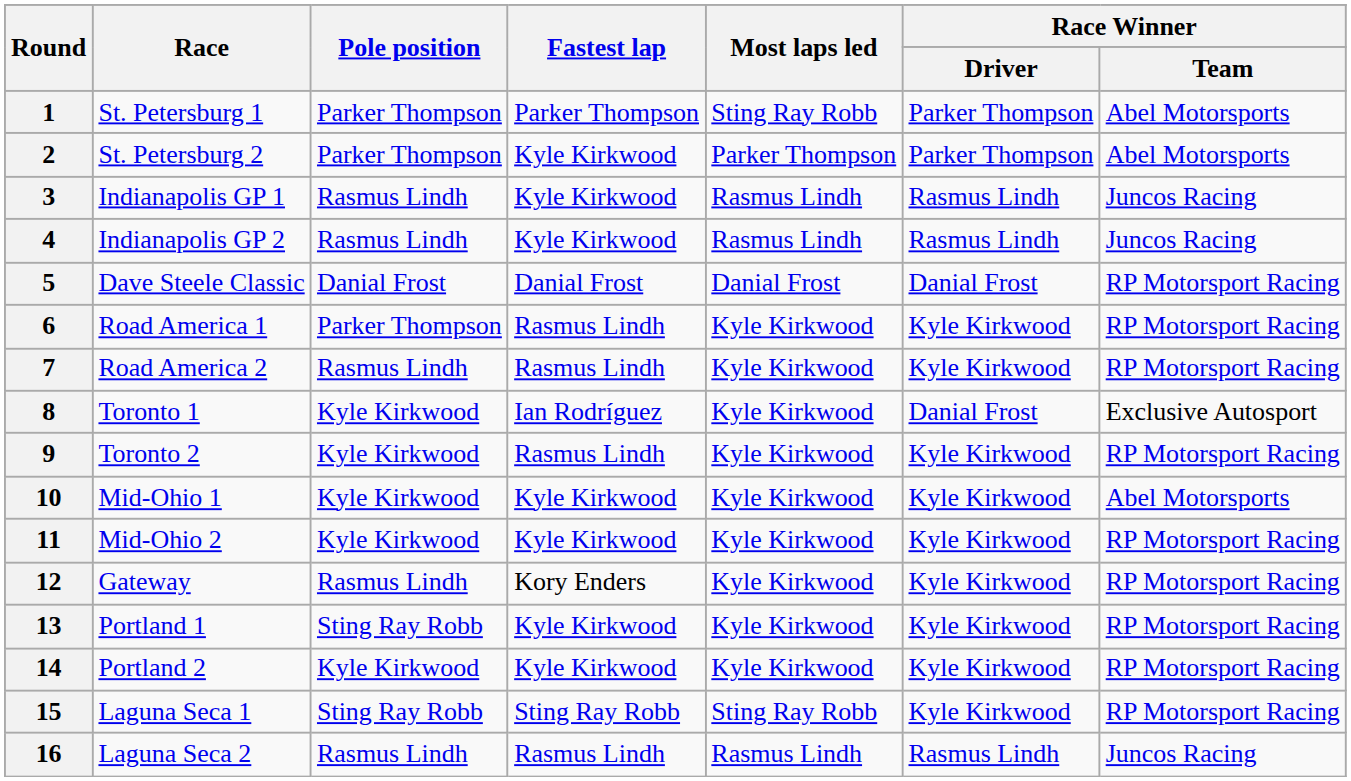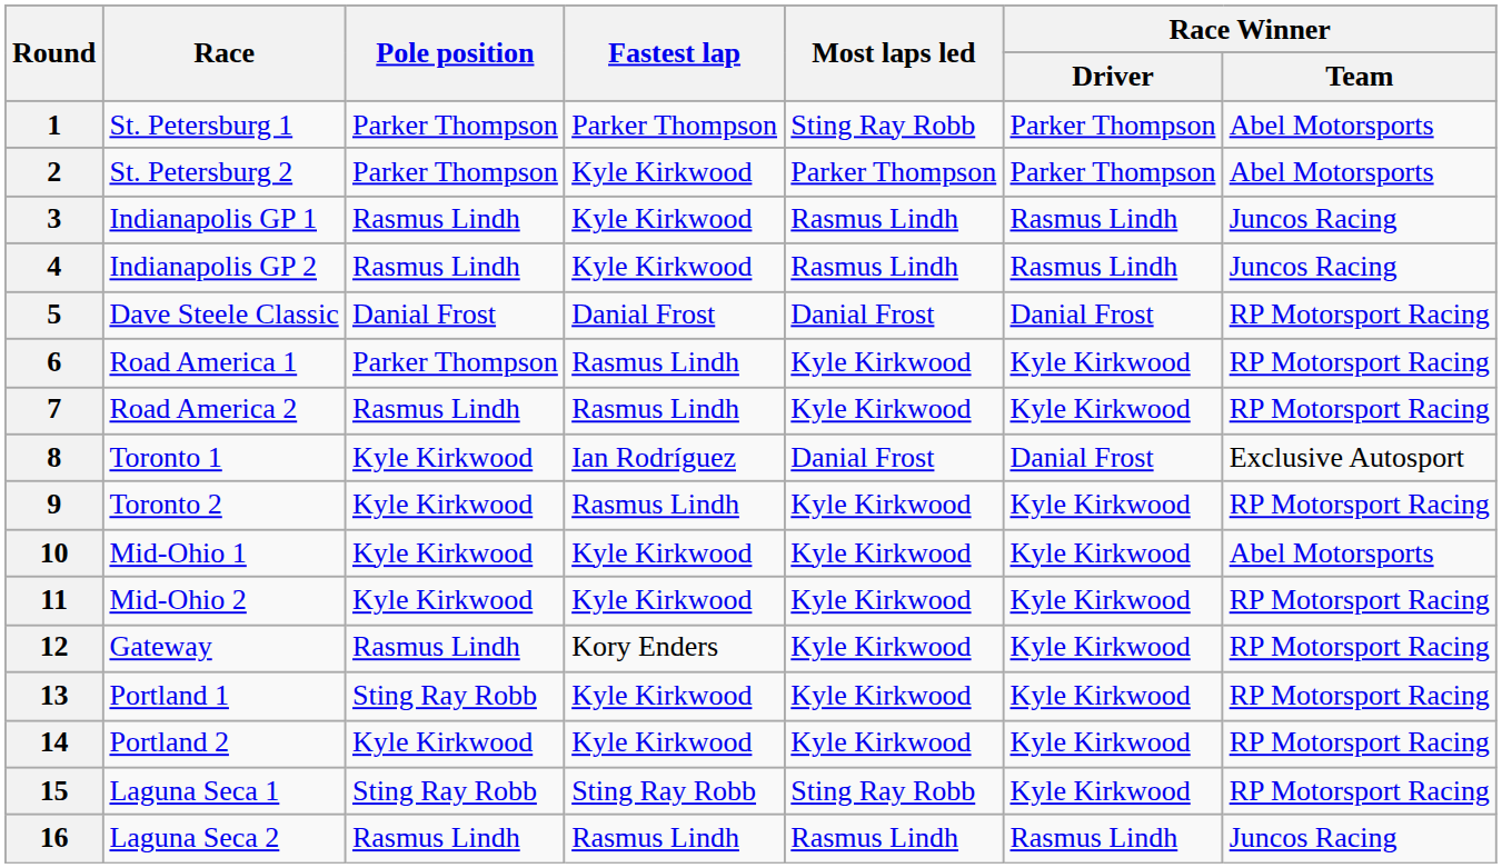 <table class="wikitable" style="font-size: 85%">
 <tr>
 <th rowspan=2>Round</th>
 <th rowspan=2>Race</th>
 <th rowspan=2><a href='#'>Pole position</a></th>
 <th rowspan=2><a href='#'>Fastest lap</a></th>
 <th rowspan=2>Most laps led</th>
 <th colspan=2>Race Winner</th>
 </tr>
 <tr>
 <th>Driver</th>
 <th>Team</th>
 </tr>
 <tr>
 <th>1</th>
 <td><a href='#'>St. Petersburg 1</a></td>
 <td> <a href='#'>Parker Thompson</a></td>
 <td> <a href='#'>Parker Thompson</a></td>
 <td> <a href='#'>Sting Ray Robb</a></td>
 <td> <a href='#'>Parker Thompson</a></td>
 <td><a href='#'>Abel Motorsports</a></td>
 </tr>
 <tr>
 <th>2</th>
 <td><a href='#'>St. Petersburg 2</a></td>
 <td> <a href='#'>Parker Thompson</a></td>
 <td> <a href='#'>Kyle Kirkwood</a></td>
 <td> <a href='#'>Parker Thompson</a></td>
 <td> <a href='#'>Parker Thompson</a></td>
 <td><a href='#'>Abel Motorsports</a></td>
 </tr>
 <tr>
 <th>3</th>
 <td><a href='#'>Indianapolis GP 1</a></td>
 <td> <a href='#'>Rasmus Lindh</a></td>
 <td> <a href='#'>Kyle Kirkwood</a></td>
 <td> <a href='#'>Rasmus Lindh</a></td>
 <td> <a href='#'>Rasmus Lindh</a></td>
 <td><a href='#'>Juncos Racing</a></td>
 </tr>
 <tr>
 <th>4</th>
 <td><a href='#'>Indianapolis GP 2</a></td>
 <td> <a href='#'>Rasmus Lindh</a></td>
 <td> <a href='#'>Kyle Kirkwood</a></td>
 <td> <a href='#'>Rasmus Lindh</a></td>
 <td> <a href='#'>Rasmus Lindh</a></td>
 <td><a href='#'>Juncos Racing</a></td>
 </tr>
 <tr>
 <th>5</th>
 <td><a href='#'>Dave Steele Classic</a></td>
 <td> <a href='#'>Danial Frost</a></td>
 <td> <a href='#'>Danial Frost</a></td>
 <td> <a href='#'>Danial Frost</a></td>
 <td> <a href='#'>Danial Frost</a></td>
 <td><a href='#'>RP Motorsport Racing</a></td>
 </tr>
 <tr>
 <th>6</th>
 <td><a href='#'>Road America 1</a></td>
 <td> <a href='#'>Parker Thompson</a></td>
 <td> <a href='#'>Rasmus Lindh</a></td>
 <td> <a href='#'>Kyle Kirkwood</a></td>
 <td> <a href='#'>Kyle Kirkwood</a></td>
 <td><a href='#'>RP Motorsport Racing</a></td>
 </tr>
 <tr>
 <th>7</th>
 <td><a href='#'>Road America 2</a></td>
 <td> <a href='#'>Rasmus Lindh</a></td>
 <td> <a href='#'>Rasmus Lindh</a></td>
 <td> <a href='#'>Kyle Kirkwood</a></td>
 <td> <a href='#'>Kyle Kirkwood</a></td>
 <td><a href='#'>RP Motorsport Racing</a></td>
 </tr>
 <tr>
 <th>8</th>
 <td><a href='#'>Toronto 1</a></td>
 <td> <a href='#'>Kyle Kirkwood</a></td>
 <td> <a href='#'>Ian Rodríguez</a></td>
-<td> <a href='#'>Kyle Kirkwood</a></td>
+<td> <a href='#'>Danial Frost</a></td>
 <td> <a href='#'>Danial Frost</a></td>
 <td>Exclusive Autosport</td>
 </tr>
 <tr>
 <th>9</th>
 <td><a href='#'>Toronto 2</a></td>
 <td> <a href='#'>Kyle Kirkwood</a></td>
 <td> <a href='#'>Rasmus Lindh</a></td>
 <td> <a href='#'>Kyle Kirkwood</a></td>
 <td> <a href='#'>Kyle Kirkwood</a></td>
 <td><a href='#'>RP Motorsport Racing</a></td>
 </tr>
 <tr>
 <th>10</th>
 <td><a href='#'>Mid-Ohio 1</a></td>
 <td> <a href='#'>Kyle Kirkwood</a></td>
 <td> <a href='#'>Kyle Kirkwood</a></td>
 <td> <a href='#'>Kyle Kirkwood</a></td>
 <td> <a href='#'>Kyle Kirkwood</a></td>
 <td><a href='#'>Abel Motorsports</a></td>
 </tr>
 <tr>
 <th>11</th>
 <td><a href='#'>Mid-Ohio 2</a></td>
 <td> <a href='#'>Kyle Kirkwood</a></td>
 <td> <a href='#'>Kyle Kirkwood</a></td>
 <td> <a href='#'>Kyle Kirkwood</a></td>
 <td> <a href='#'>Kyle Kirkwood</a></td>
 <td><a href='#'>RP Motorsport Racing</a></td>
 </tr>
 <tr>
 <th>12</th>
 <td><a href='#'>Gateway</a></td>
 <td> <a href='#'>Rasmus Lindh</a></td>
 <td> Kory Enders</td>
 <td> <a href='#'>Kyle Kirkwood</a></td>
 <td> <a href='#'>Kyle Kirkwood</a></td>
 <td><a href='#'>RP Motorsport Racing</a></td>
 </tr>
 <tr>
 <th>13</th>
 <td><a href='#'>Portland 1</a></td>
 <td> <a href='#'>Sting Ray Robb</a></td>
 <td> <a href='#'>Kyle Kirkwood</a></td>
 <td> <a href='#'>Kyle Kirkwood</a></td>
 <td> <a href='#'>Kyle Kirkwood</a></td>
 <td><a href='#'>RP Motorsport Racing</a></td>
 </tr>
 <tr>
 <th>14</th>
 <td><a href='#'>Portland 2</a></td>
 <td> <a href='#'>Kyle Kirkwood</a></td>
 <td> <a href='#'>Kyle Kirkwood</a></td>
 <td> <a href='#'>Kyle Kirkwood</a></td>
 <td> <a href='#'>Kyle Kirkwood</a></td>
 <td><a href='#'>RP Motorsport Racing</a></td>
 </tr>
 <tr>
 <th>15</th>
 <td><a href='#'>Laguna Seca 1</a></td>
 <td> <a href='#'>Sting Ray Robb</a></td>
 <td> <a href='#'>Sting Ray Robb</a></td>
 <td> <a href='#'>Sting Ray Robb</a></td>
 <td> <a href='#'>Kyle Kirkwood</a></td>
 <td><a href='#'>RP Motorsport Racing</a></td>
 </tr>
 <tr>
 <th>16</th>
 <td><a href='#'>Laguna Seca 2</a></td>
 <td> <a href='#'>Rasmus Lindh</a></td>
 <td> <a href='#'>Rasmus Lindh</a></td>
 <td> <a href='#'>Rasmus Lindh</a></td>
 <td> <a href='#'>Rasmus Lindh</a></td>
 <td><a href='#'>Juncos Racing</a></td>
 </tr>
 </table>
